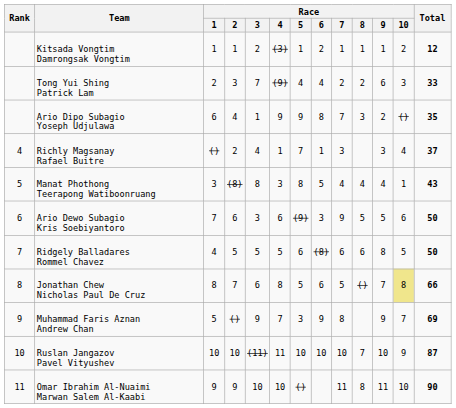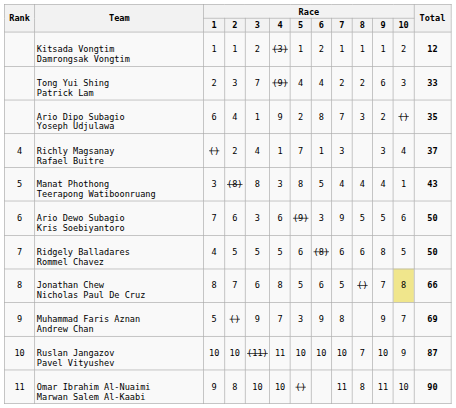 <table class="wikitable" style="text-align:center">
 <tr>
 <th rowspan="2" width=40>Rank</th>
 <th rowspan="2" width=250>Team</th>
 <th colspan="10">Race</th>
 <th rowspan="2" width=50>Total</th>
 </tr>
 <tr>
 <th width=25>1</th>
 <th width=25>2</th>
 <th width=25>3</th>
 <th width=25>4</th>
 <th width=25>5</th>
 <th width=25>6</th>
 <th width=25>7</th>
 <th width=25>8</th>
 <th width=25>9</th>
 <th width=25>10</th>
 </tr>
 <tr>
 <td></td>
 <td align=left><br>Kitsada Vongtim<br>Damrongsak Vongtim</td>
 <td>1</td>
 <td>1</td>
 <td>2</td>
 <td><s>(3)</s></td>
 <td>1</td>
 <td>2</td>
 <td>1</td>
 <td>1</td>
 <td>1</td>
 <td>2</td>
 <td><strong>12</strong></td>
 </tr>
 <tr>
 <td></td>
 <td align=left><br>Tong Yui Shing<br>Patrick Lam</td>
 <td>2</td>
 <td>3</td>
 <td>7</td>
 <td><s>(9)</s></td>
 <td>4</td>
 <td>4</td>
 <td>2</td>
 <td>2</td>
 <td>6</td>
 <td>3</td>
 <td><strong>33</strong></td>
 </tr>
 <tr>
 <td></td>
 <td align=left><br>Ario Dipo Subagio<br>Yoseph Udjulawa</td>
 <td>6</td>
 <td>4</td>
 <td>1</td>
 <td>9</td>
-<td>9</td>
+<td>2</td>
 <td>8</td>
 <td>7</td>
 <td>3</td>
 <td>2</td>
 <td><s>()</s></td>
 <td><strong>35</strong></td>
 </tr>
 <tr>
 <td>4</td>
 <td align=left><br>Richly Magsanay<br>Rafael Buitre</td>
 <td><s>()</s></td>
 <td>2</td>
 <td>4</td>
 <td>1</td>
 <td>7</td>
 <td>1</td>
 <td>3</td>
 <td></td>
 <td>3</td>
 <td>4</td>
 <td><strong>37</strong></td>
 </tr>
 <tr>
 <td>5</td>
 <td align=left><br>Manat Phothong<br>Teerapong Watiboonruang</td>
 <td>3</td>
 <td><s>(8)</s></td>
 <td>8</td>
 <td>3</td>
 <td>8</td>
 <td>5</td>
 <td>4</td>
 <td>4</td>
 <td>4</td>
 <td>1</td>
 <td><strong>43</strong></td>
 </tr>
 <tr>
 <td>6</td>
 <td align=left><br>Ario Dewo Subagio<br>Kris Soebiyantoro</td>
 <td>7</td>
 <td>6</td>
 <td>3</td>
 <td>6</td>
 <td><s>(9)</s></td>
 <td>3</td>
 <td>9</td>
 <td>5</td>
 <td>5</td>
 <td>6</td>
 <td><strong>50</strong></td>
 </tr>
 <tr>
 <td>7</td>
 <td align=left><br>Ridgely Balladares<br>Rommel Chavez</td>
 <td>4</td>
 <td>5</td>
 <td>5</td>
 <td>5</td>
 <td>6</td>
 <td><s>(8)</s></td>
 <td>6</td>
 <td>6</td>
 <td>8</td>
 <td>5</td>
 <td><strong>50</strong></td>
 </tr>
 <tr>
 <td>8</td>
 <td align=left><br>Jonathan Chew<br>Nicholas Paul De Cruz</td>
 <td>8</td>
 <td>7</td>
 <td>6</td>
 <td>8</td>
 <td>5</td>
 <td>6</td>
 <td>5</td>
 <td><s>()</s></td>
 <td>7</td>
 <td style="background: khaki;">8</td>
 <td><strong>66</strong></td>
 </tr>
 <tr>
 <td>9</td>
 <td align=left><br>Muhammad Faris Aznan<br>Andrew Chan</td>
 <td>5</td>
 <td><s>()</s></td>
 <td>9</td>
 <td>7</td>
 <td>3</td>
 <td>9</td>
 <td>8</td>
 <td></td>
 <td>9</td>
 <td>7</td>
 <td><strong>69</strong></td>
 </tr>
 <tr>
 <td>10</td>
 <td align=left><br>Ruslan Jangazov<br>Pavel Vityushev</td>
 <td>10</td>
 <td>10</td>
 <td><s>(11)</s></td>
 <td>11</td>
 <td>10</td>
 <td>10</td>
 <td>10</td>
 <td>7</td>
 <td>10</td>
 <td>9</td>
 <td><strong>87</strong></td>
 </tr>
 <tr>
 <td>11</td>
 <td align=left><br>Omar Ibrahim Al-Nuaimi<br>Marwan Salem Al-Kaabi</td>
 <td>9</td>
-<td>9</td>
+<td>8</td>
 <td>10</td>
 <td>10</td>
 <td><s>()</s></td>
 <td></td>
 <td>11</td>
 <td>8</td>
 <td>11</td>
 <td>10</td>
 <td><strong>90</strong></td>
 </tr>
 </table>
